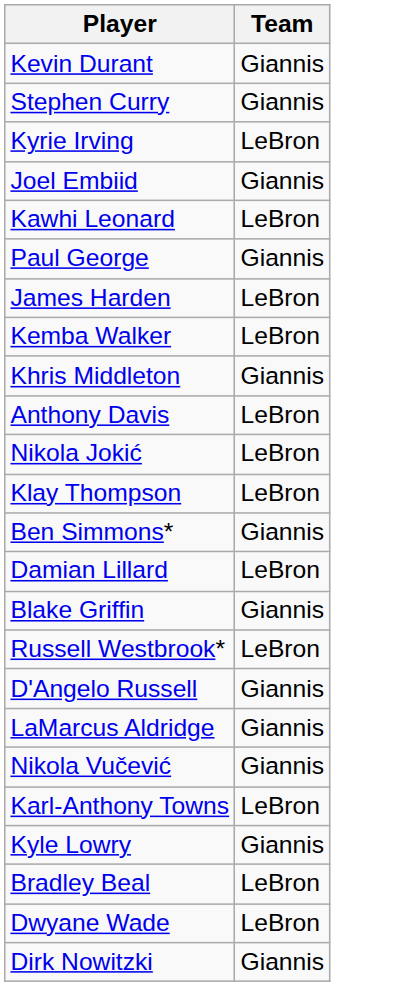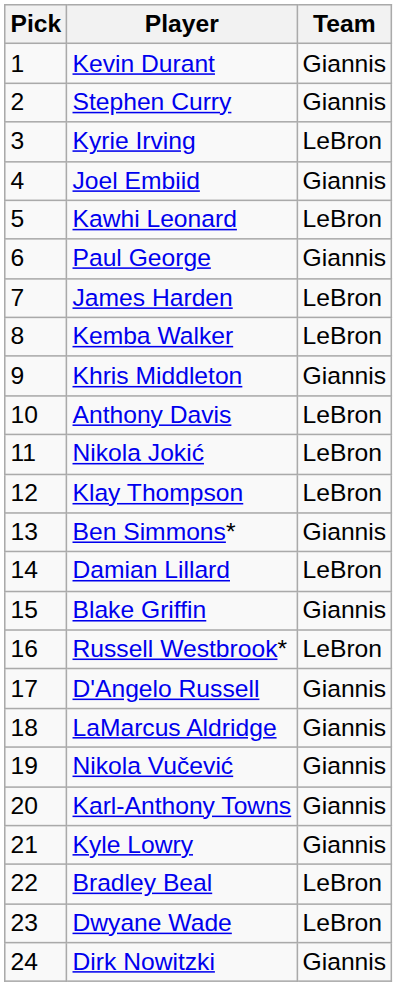 <table class="wikitable sortable">
 <tr>
+<th>Pick</th>
 <th>Player</th>
 <th>Team</th>
 </tr>
 <tr>
+<td>1</td>
 <td><a href='#'>Kevin Durant</a></td>
 <td>Giannis</td>
 </tr>
 <tr>
+<td>2</td>
 <td><a href='#'>Stephen Curry</a></td>
 <td>Giannis</td>
 </tr>
 <tr>
+<td>3</td>
 <td><a href='#'>Kyrie Irving</a></td>
 <td>LeBron</td>
 </tr>
 <tr>
+<td>4</td>
 <td><a href='#'>Joel Embiid</a></td>
 <td>Giannis</td>
 </tr>
 <tr>
+<td>5</td>
 <td><a href='#'>Kawhi Leonard</a></td>
 <td>LeBron</td>
 </tr>
 <tr>
+<td>6</td>
 <td><a href='#'>Paul George</a></td>
 <td>Giannis</td>
 </tr>
 <tr>
+<td>7</td>
 <td><a href='#'>James Harden</a></td>
 <td>LeBron</td>
 </tr>
 <tr>
+<td>8</td>
 <td><a href='#'>Kemba Walker</a></td>
 <td>LeBron</td>
 </tr>
 <tr>
+<td>9</td>
 <td><a href='#'>Khris Middleton</a></td>
 <td>Giannis</td>
 </tr>
 <tr>
+<td>10</td>
 <td><a href='#'>Anthony Davis</a></td>
 <td>LeBron</td>
 </tr>
 <tr>
+<td>11</td>
 <td><a href='#'>Nikola Jokić</a></td>
 <td>LeBron</td>
 </tr>
 <tr>
+<td>12</td>
 <td><a href='#'>Klay Thompson</a></td>
 <td>LeBron</td>
 </tr>
 <tr>
+<td>13</td>
 <td><a href='#'>Ben Simmons</a>*</td>
 <td>Giannis</td>
 </tr>
 <tr>
+<td>14</td>
 <td><a href='#'>Damian Lillard</a></td>
 <td>LeBron</td>
 </tr>
 <tr>
+<td>15</td>
 <td><a href='#'>Blake Griffin</a></td>
 <td>Giannis</td>
 </tr>
 <tr>
+<td>16</td>
 <td><a href='#'>Russell Westbrook</a>*</td>
 <td>LeBron</td>
 </tr>
 <tr>
+<td>17</td>
 <td><a href='#'>D'Angelo Russell</a></td>
 <td>Giannis</td>
 </tr>
 <tr>
+<td>18</td>
 <td><a href='#'>LaMarcus Aldridge</a></td>
 <td>Giannis</td>
 </tr>
 <tr>
+<td>19</td>
 <td><a href='#'>Nikola Vučević</a></td>
 <td>Giannis</td>
 </tr>
 <tr>
+<td>20</td>
 <td><a href='#'>Karl-Anthony Towns</a></td>
-<td>LeBron</td>
+<td>Giannis</td>
 </tr>
 <tr>
+<td>21</td>
 <td><a href='#'>Kyle Lowry</a></td>
 <td>Giannis</td>
 </tr>
 <tr>
+<td>22</td>
 <td><a href='#'>Bradley Beal</a></td>
 <td>LeBron</td>
 </tr>
 <tr>
+<td>23</td>
 <td><a href='#'>Dwyane Wade</a></td>
 <td>LeBron</td>
 </tr>
 <tr>
+<td>24</td>
 <td><a href='#'>Dirk Nowitzki</a></td>
 <td>Giannis</td>
 </tr>
 </table>
